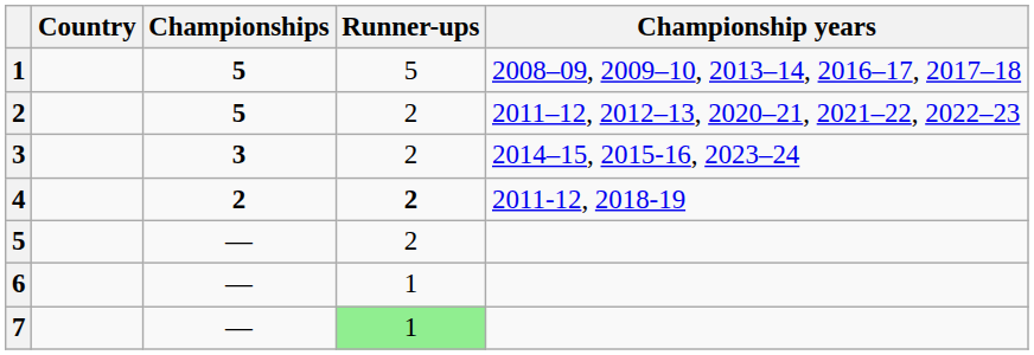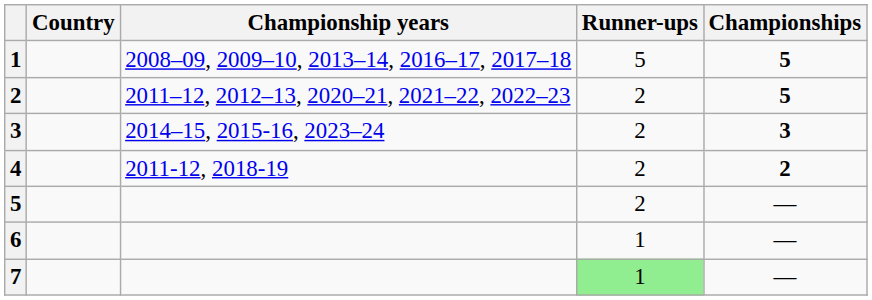 <table class="wikitable sortable">
 <tr>
 <th></th>
 <th>Country</th>
+<th>Championship years</th>
+<th>Runner-ups</th>
 <th>Championships</th>
-<th>Runner-ups</th>
-<th>Championship years</th>
 </tr>
 <tr>
 <th>1</th>
 <td></td>
+<td><a href='#'>2008–09</a>, <a href='#'>2009–10</a>, <a href='#'>2013–14</a>, <a href='#'>2016–17</a>, <a href='#'>2017–18</a></td>
+<td align=center>5</td>
 <td align=center><strong>5</strong></td>
-<td align=center>5</td>
-<td><a href='#'>2008–09</a>, <a href='#'>2009–10</a>, <a href='#'>2013–14</a>, <a href='#'>2016–17</a>, <a href='#'>2017–18</a></td>
 </tr>
 <tr>
 <th>2</th>
 <td></td>
+<td><a href='#'>2011–12</a>, <a href='#'>2012–13</a>, <a href='#'>2020–21</a>, <a href='#'>2021–22</a>, <a href='#'>2022–23</a></td>
+<td align=center>2</td>
 <td align=center><strong>5</strong></td>
-<td align=center>2</td>
-<td><a href='#'>2011–12</a>, <a href='#'>2012–13</a>, <a href='#'>2020–21</a>, <a href='#'>2021–22</a>, <a href='#'>2022–23</a></td>
 </tr>
 <tr>
 <th>3</th>
 <td></td>
+<td><a href='#'>2014–15</a>, <a href='#'>2015-16</a>, <a href='#'>2023–24</a></td>
+<td align=center>2</td>
 <td align=center><strong>3</strong></td>
-<td align=center>2</td>
-<td><a href='#'>2014–15</a>, <a href='#'>2015-16</a>, <a href='#'>2023–24</a></td>
 </tr>
 <tr>
 <th>4</th>
 <td></td>
+<td><a href='#'>2011-12</a>, <a href='#'>2018-19</a></td>
+<td align=center>2</td>
 <td align=center><strong>2</strong></td>
-<td align=center><strong>2</strong></td>
-<td><a href='#'>2011-12</a>, <a href='#'>2018-19</a></td>
 </tr>
 <tr>
 <th>5</th>
 <td></td>
+<td></td>
+<td align=center>2</td>
 <td align=center>—</td>
-<td align=center>2</td>
-<td></td>
 </tr>
 <tr>
 <th>6</th>
 <td></td>
+<td></td>
+<td align=center>1</td>
 <td align=center>—</td>
-<td align=center>1</td>
-<td></td>
 </tr>
 <tr>
 <th>7</th>
 <td></td>
+<td></td>
+<td align=center style="background: lightgreen;">1</td>
 <td align=center>—</td>
-<td align=center style="background: lightgreen;">1</td>
-<td></td>
 </tr>
 </table>
